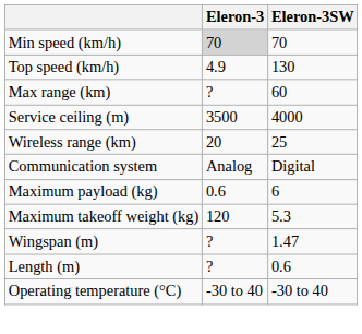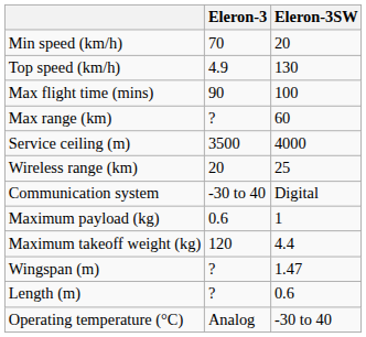 <table class="wikitable">
 <tr>
 <th></th>
 <th>Eleron-3</th>
 <th>Eleron-3SW</th>
 </tr>
 <tr>
 <td>Min speed (km/h)</td>
-<td style="background: lightgrey;">70</td>
 <td>70</td>
+<td>20</td>
 </tr>
 <tr>
 <td>Top speed (km/h)</td>
 <td>4.9</td>
 <td>130</td>
+</tr>
+<tr>
+<td>Max flight time (mins)</td>
+<td>90</td>
+<td>100</td>
 </tr>
 <tr>
 <td>Max range (km)</td>
 <td>?</td>
 <td>60</td>
 </tr>
 <tr>
 <td>Service ceiling (m)</td>
 <td>3500</td>
 <td>4000</td>
 </tr>
 <tr>
 <td>Wireless range (km)</td>
 <td>20</td>
 <td>25</td>
 </tr>
 <tr>
 <td>Communication system</td>
-<td>Analog</td>
+<td>-30 to 40</td>
 <td>Digital</td>
 </tr>
 <tr>
 <td>Maximum payload (kg)</td>
 <td>0.6</td>
-<td>6</td>
+<td>1</td>
 </tr>
 <tr>
 <td>Maximum takeoff weight (kg)</td>
 <td>120</td>
-<td>5.3</td>
+<td>4.4</td>
 </tr>
 <tr>
 <td>Wingspan (m)</td>
 <td>?</td>
 <td>1.47</td>
 </tr>
 <tr>
 <td>Length (m)</td>
 <td>?</td>
 <td>0.6</td>
 </tr>
 <tr>
 <td>Operating temperature (°С)</td>
-<td>-30 to 40</td>
+<td>Analog</td>
 <td>-30 to 40</td>
 </tr>
 </table>
